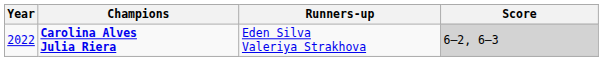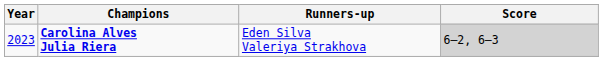 <table class="wikitable" style="font-size:90%">
 <tr>
 <th>Year</th>
 <th width="200">Champions</th>
 <th width="200">Runners-up</th>
 <th width="155">Score</th>
 </tr>
 <tr>
-<td><a href='#'>2022</a></td>
+<td><a href='#'>2023</a></td>
 <td> <strong><a href='#'>Carolina Alves</a></strong> <br>  <strong><a href='#'>Julia Riera</a></strong></td>
 <td> <a href='#'>Eden Silva</a> <br>  <a href='#'>Valeriya Strakhova</a></td>
 <td style="background: lightgrey;">6–2, 6–3</td>
 </tr>
 </table>
